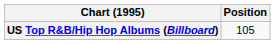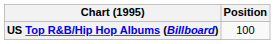 <table class="wikitable plainrowheaders" style="text-align:center;">
 <tr>
 <th scope="col">Chart (1995)</th>
 <th scope="col">Position</th>
 </tr>
 <tr>
 <th scope="row">US <a href='#'>Top R&B/Hip Hop Albums</a> (<a href='#'><em>Billboard</em></a>)</th>
-<td style="text-align:center;">105</td>
+<td style="text-align:center;">100</td>
 </tr>
 </table>
